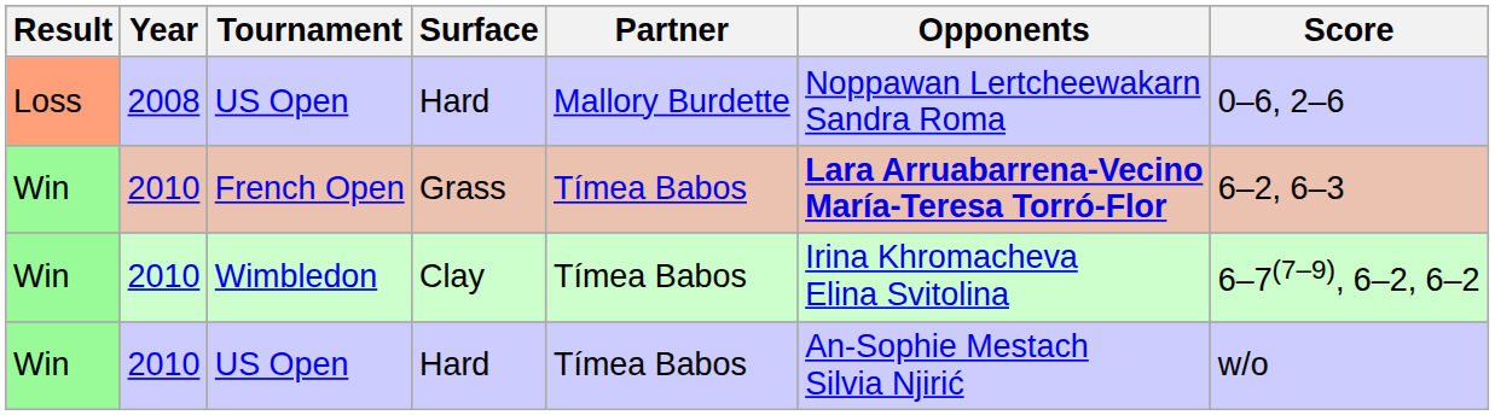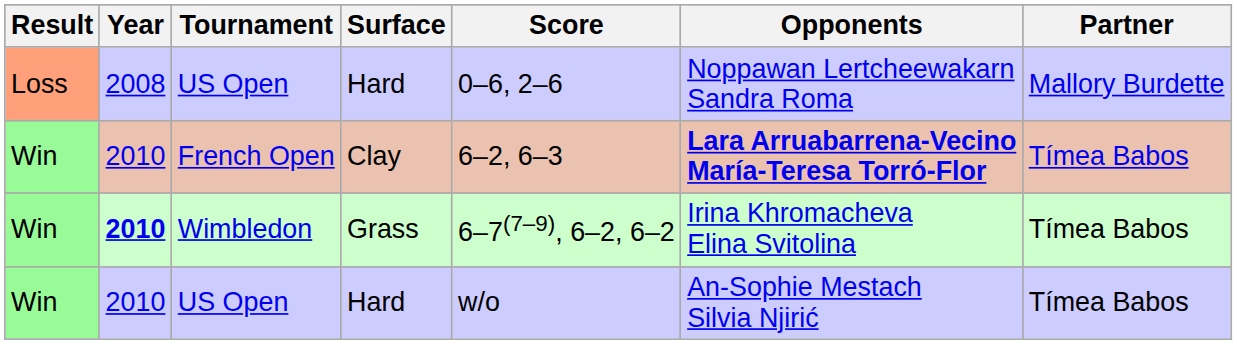 <table class="sortable wikitable">
 <tr>
 <th>Result</th>
 <th>Year</th>
 <th>Tournament</th>
 <th>Surface</th>
+<th>Score</th>
+<th>Opponents</th>
 <th>Partner</th>
-<th>Opponents</th>
-<th>Score</th>
 </tr>
 <tr style=background:#ccf>
 <td style=background:#ffa07a>Loss</td>
 <td><a href='#'>2008</a></td>
 <td><a href='#'>US Open</a></td>
 <td>Hard</td>
+<td>0–6, 2–6</td>
+<td> <a href='#'>Noppawan Lertcheewakarn</a> <br>  <a href='#'>Sandra Roma</a></td>
 <td> <a href='#'>Mallory Burdette</a></td>
-<td> <a href='#'>Noppawan Lertcheewakarn</a> <br>  <a href='#'>Sandra Roma</a></td>
-<td>0–6, 2–6</td>
 </tr>
 <tr style=background:#ebc2af>
 <td bgcolor=98FB98>Win</td>
 <td><a href='#'>2010</a></td>
 <td><a href='#'>French Open</a></td>
-<td>Grass</td>
+<td>Clay</td>
+<td>6–2, 6–3</td>
+<td><strong> <a href='#'>Lara Arruabarrena-Vecino</a> <br>  <a href='#'>María-Teresa Torró-Flor</a></strong></td>
 <td> <a href='#'>Tímea Babos</a></td>
-<td><strong> <a href='#'>Lara Arruabarrena-Vecino</a> <br>  <a href='#'>María-Teresa Torró-Flor</a></strong></td>
-<td>6–2, 6–3</td>
 </tr>
 <tr style=background:#cfc>
 <td bgcolor=98FB98>Win</td>
-<td><a href='#'>2010</a></td>
+<td><strong><a href='#'>2010</a></strong></td>
 <td><a href='#'>Wimbledon</a></td>
-<td>Clay</td>
+<td>Grass</td>
+<td>6–7<sup>(7–9)</sup>, 6–2, 6–2</td>
+<td> <a href='#'>Irina Khromacheva</a> <br>  <a href='#'>Elina Svitolina</a></td>
 <td> Tímea Babos</td>
-<td> <a href='#'>Irina Khromacheva</a> <br>  <a href='#'>Elina Svitolina</a></td>
-<td>6–7<sup>(7–9)</sup>, 6–2, 6–2</td>
 </tr>
 <tr style=background:#ccf>
 <td bgcolor=98FB98>Win</td>
 <td><a href='#'>2010</a></td>
 <td><a href='#'>US Open</a></td>
 <td>Hard</td>
+<td>w/o</td>
+<td> <a href='#'>An-Sophie Mestach</a> <br>  <a href='#'>Silvia Njirić</a></td>
 <td> Tímea Babos</td>
-<td> <a href='#'>An-Sophie Mestach</a> <br>  <a href='#'>Silvia Njirić</a></td>
-<td>w/o</td>
 </tr>
 </table>
